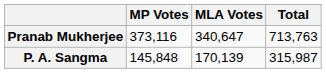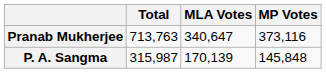 <table class="wikitable">
 <tr>
 <th> </th>
+<th>Total</th>
+<th>MLA Votes</th>
 <th>MP Votes</th>
-<th>MLA Votes</th>
-<th>Total</th>
 </tr>
 <tr>
 <th>Pranab Mukherjee</th>
+<td>713,763</td>
+<td>340,647</td>
 <td>373,116</td>
-<td>340,647</td>
-<td>713,763</td>
 </tr>
 <tr>
 <th>P. A. Sangma</th>
+<td>315,987</td>
+<td>170,139</td>
 <td>145,848</td>
-<td>170,139</td>
-<td>315,987</td>
 </tr>
 </table>
